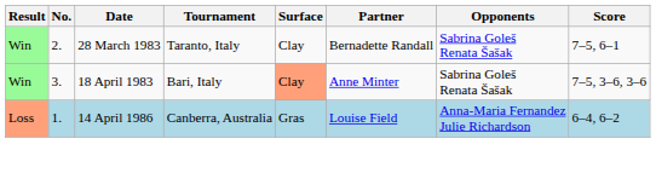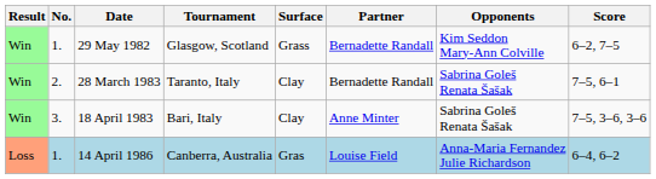 <table class="wikitable">
 <tr>
 <th>Result</th>
 <th>No.</th>
 <th>Date</th>
 <th>Tournament</th>
 <th>Surface</th>
 <th>Partner</th>
 <th>Opponents</th>
 <th>Score</th>
+</tr>
+<tr>
+<td style="background:#98fb98;">Win</td>
+<td>1.</td>
+<td>29 May 1982</td>
+<td>Glasgow, Scotland</td>
+<td>Grass</td>
+<td> <a href='#'>Bernadette Randall</a></td>
+<td> <a href='#'>Kim Seddon</a><br>  <a href='#'>Mary-Ann Colville</a></td>
+<td>6–2, 7–5</td>
 </tr>
 <tr>
 <td style="background:#98fb98;">Win</td>
 <td>2.</td>
 <td>28 March 1983</td>
 <td>Taranto, Italy</td>
 <td>Clay</td>
 <td> Bernadette Randall</td>
 <td> <a href='#'>Sabrina Goleš</a><br>  <a href='#'>Renata Šašak</a></td>
 <td>7–5, 6–1</td>
 </tr>
 <tr>
 <td style="background:#98fb98;">Win</td>
 <td>3.</td>
 <td>18 April 1983</td>
 <td>Bari, Italy</td>
-<td style="background: lightsalmon;">Clay</td>
+<td>Clay</td>
 <td> <a href='#'>Anne Minter</a></td>
 <td> Sabrina Goleš<br>  Renata Šašak</td>
 <td>7–5, 3–6, 3–6</td>
 </tr>
 <tr style="background:lightblue;">
 <td style="background:#ffa07a;">Loss</td>
 <td>1.</td>
 <td>14 April 1986</td>
 <td>Canberra, Australia</td>
 <td>Gras</td>
 <td> <a href='#'>Louise Field</a></td>
 <td> <a href='#'>Anna-Maria Fernandez</a> <br>  <a href='#'>Julie Richardson</a></td>
 <td>6–4, 6–2</td>
 </tr>
 </table>
